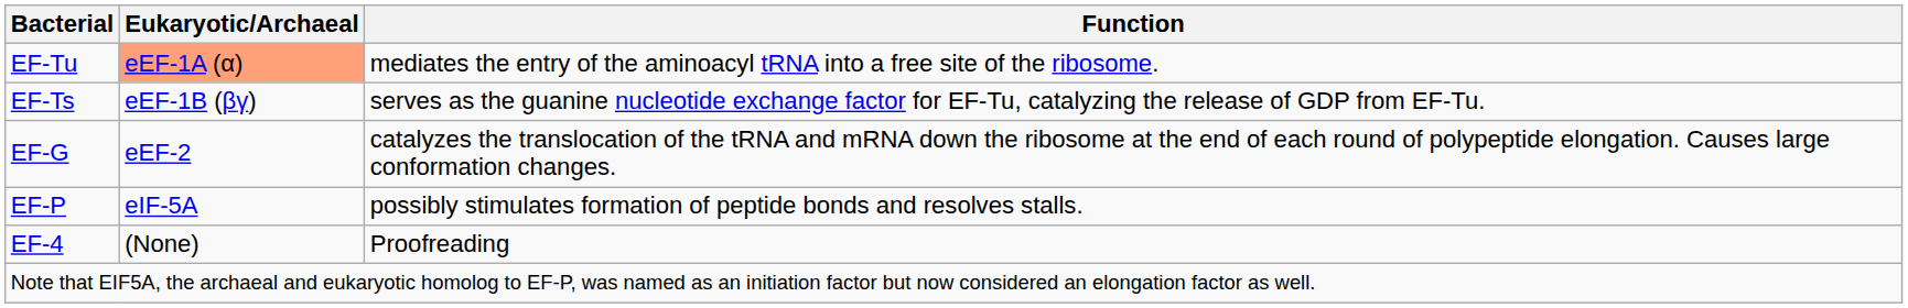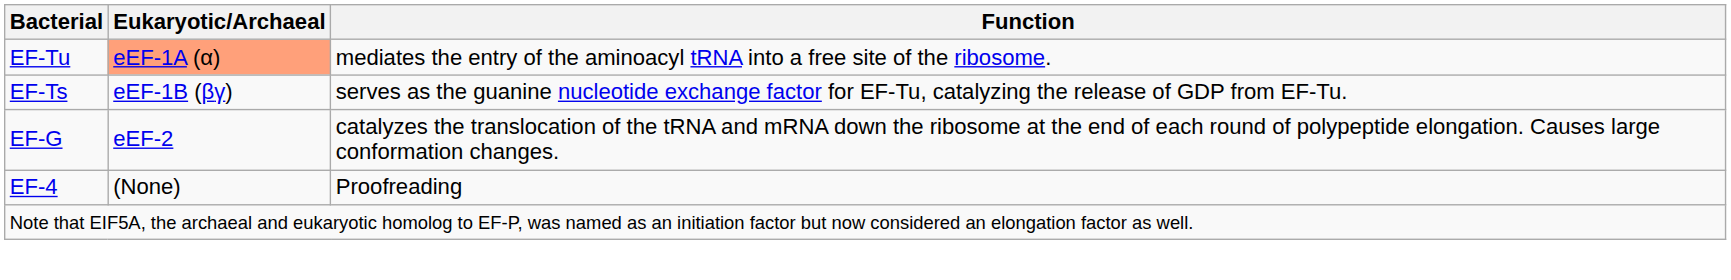 <table class=wikitable>
 <tr>
 <th>Bacterial</th>
 <th>Eukaryotic/Archaeal</th>
 <th>Function</th>
 </tr>
 <tr>
 <td><a href='#'>EF-Tu</a></td>
 <td style="background: lightsalmon;"><a href='#'>eEF-1A</a> (α)</td>
 <td>mediates the entry of the aminoacyl <a href='#'>tRNA</a> into a free site of the <a href='#'>ribosome</a>.</td>
 </tr>
 <tr>
 <td><a href='#'>EF-Ts</a></td>
 <td><a href='#'>eEF-1B</a> (<a href='#'>β</a><a href='#'>γ</a>)</td>
 <td>serves as the guanine <a href='#'>nucleotide exchange factor</a> for EF-Tu, catalyzing the release of GDP from EF-Tu.</td>
 </tr>
 <tr>
 <td><a href='#'>EF-G</a></td>
 <td><a href='#'>eEF-2</a></td>
 <td>catalyzes the translocation of the tRNA and mRNA down the ribosome at the end of each round of polypeptide elongation. Causes large conformation changes.</td>
 </tr>
 <tr>
-<td><a href='#'>EF-P</a></td>
-<td><a href='#'>eIF-5A</a></td>
-<td>possibly stimulates formation of peptide bonds and resolves stalls.</td>
-</tr>
-<tr>
 <td><a href='#'>EF-4</a></td>
 <td>(None)</td>
 <td>Proofreading</td>
 </tr>
 <tr>
 <td colspan=3><small>Note that EIF5A, the archaeal and eukaryotic homolog to EF-P, was named as an initiation factor but now considered an elongation factor as well.</small></td>
 </tr>
 </table>
